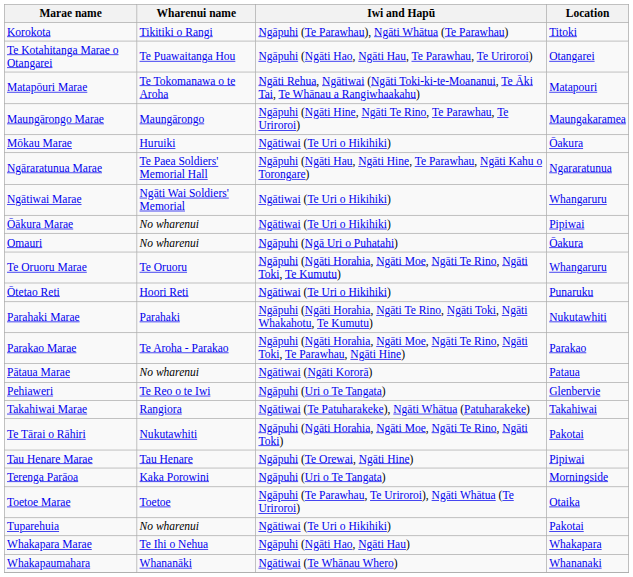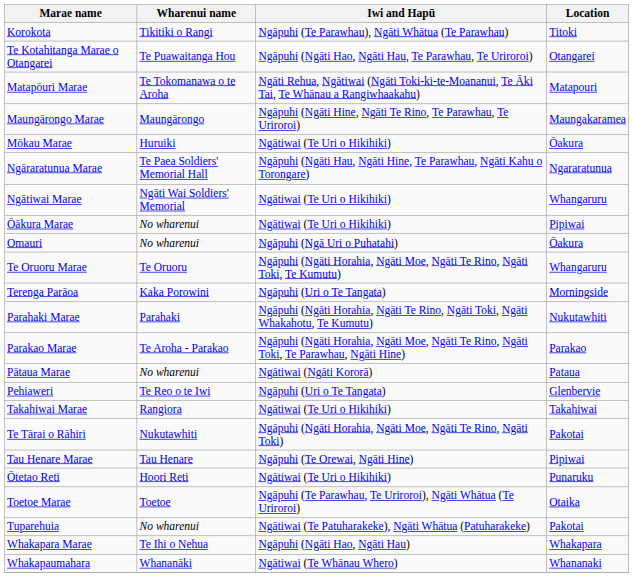 <table class="wikitable sortable">
 <tr>
 <th>Marae name</th>
 <th>Wharenui name</th>
 <th>Iwi and Hapū</th>
 <th>Location</th>
 </tr>
 <tr>
 <td><a href='#'>Korokota</a></td>
 <td><a href='#'>Tikitiki o Rangi</a></td>
 <td><a href='#'>Ngāpuhi</a> (<a href='#'>Te Parawhau</a>), <a href='#'>Ngāti Whātua</a> (<a href='#'>Te Parawhau</a>)</td>
 <td><a href='#'>Titoki</a></td>
 </tr>
 <tr>
 <td><a href='#'>Te Kotahitanga Marae o Otangarei</a></td>
 <td><a href='#'>Te Puawaitanga Hou</a></td>
 <td><a href='#'>Ngāpuhi</a> (<a href='#'>Ngāti Hao</a>, <a href='#'>Ngāti Hau</a>, <a href='#'>Te Parawhau</a>, <a href='#'>Te Uriroroi</a>)</td>
 <td><a href='#'>Otangarei</a></td>
 </tr>
 <tr>
 <td><a href='#'>Matapōuri Marae</a></td>
 <td><a href='#'>Te Tokomanawa o te Aroha</a></td>
 <td><a href='#'>Ngāti Rehua</a>, <a href='#'>Ngātiwai</a> (<a href='#'>Ngāti Toki-ki-te-Moananui</a>, <a href='#'>Te Āki Tai</a>, <a href='#'>Te Whānau a Rangiwhaakahu</a>)</td>
 <td><a href='#'>Matapouri</a></td>
 </tr>
 <tr>
 <td><a href='#'>Maungārongo Marae</a></td>
 <td><a href='#'>Maungārongo</a></td>
 <td><a href='#'>Ngāpuhi</a> (<a href='#'>Ngāti Hine</a>, <a href='#'>Ngāti Te Rino</a>, <a href='#'>Te Parawhau</a>, <a href='#'>Te Uriroroi</a>)</td>
 <td><a href='#'>Maungakaramea</a></td>
 </tr>
 <tr>
 <td><a href='#'>Mōkau Marae</a></td>
 <td><a href='#'>Huruiki</a></td>
 <td><a href='#'>Ngātiwai</a> (<a href='#'>Te Uri o Hikihiki</a>)</td>
 <td><a href='#'>Ōakura</a></td>
 </tr>
 <tr>
 <td><a href='#'>Ngāraratunua Marae</a></td>
 <td><a href='#'>Te Paea Soldiers' Memorial Hall</a></td>
 <td><a href='#'>Ngāpuhi</a> (<a href='#'>Ngāti Hau</a>, <a href='#'>Ngāti Hine</a>, <a href='#'>Te Parawhau</a>, <a href='#'>Ngāti Kahu o Torongare</a>)</td>
 <td><a href='#'>Ngararatunua</a></td>
 </tr>
 <tr>
 <td><a href='#'>Ngātiwai Marae</a></td>
 <td><a href='#'>Ngāti Wai Soldiers' Memorial</a></td>
 <td><a href='#'>Ngātiwai</a> (<a href='#'>Te Uri o Hikihiki</a>)</td>
 <td><a href='#'>Whangaruru</a></td>
 </tr>
 <tr>
 <td><a href='#'>Ōākura Marae</a></td>
 <td><em>No wharenui</em></td>
 <td><a href='#'>Ngātiwai</a> (<a href='#'>Te Uri o Hikihiki</a>)</td>
 <td><a href='#'>Pipiwai</a></td>
 </tr>
 <tr>
 <td><a href='#'>Omauri</a></td>
 <td><em>No wharenui</em></td>
 <td><a href='#'>Ngāpuhi</a> (<a href='#'>Ngā Uri o Puhatahi</a>)</td>
 <td><a href='#'>Ōakura</a></td>
 </tr>
 <tr>
 <td><a href='#'>Te Oruoru Marae</a></td>
 <td><a href='#'>Te Oruoru</a></td>
 <td><a href='#'>Ngāpuhi</a> (<a href='#'>Ngāti Horahia</a>, <a href='#'>Ngāti Moe</a>, <a href='#'>Ngāti Te Rino</a>, <a href='#'>Ngāti Toki</a>, <a href='#'>Te Kumutu</a>)</td>
 <td><a href='#'>Whangaruru</a></td>
 </tr>
 <tr>
-<td><a href='#'>Ōtetao Reti</a></td>
-<td><a href='#'>Hoori Reti</a></td>
-<td><a href='#'>Ngātiwai</a> (<a href='#'>Te Uri o Hikihiki</a>)</td>
-<td><a href='#'>Punaruku</a></td>
+<td><a href='#'>Terenga Parāoa</a></td>
+<td><a href='#'>Kaka Porowini</a></td>
+<td><a href='#'>Ngāpuhi</a> (<a href='#'>Uri o Te Tangata</a>)</td>
+<td><a href='#'>Morningside</a></td>
 </tr>
 <tr>
 <td><a href='#'>Parahaki Marae</a></td>
 <td><a href='#'>Parahaki</a></td>
 <td><a href='#'>Ngāpuhi</a> (<a href='#'>Ngāti Horahia</a>, <a href='#'>Ngāti Te Rino</a>, <a href='#'>Ngāti Toki</a>, <a href='#'>Ngāti Whakahotu</a>, <a href='#'>Te Kumutu</a>)</td>
 <td><a href='#'>Nukutawhiti</a></td>
 </tr>
 <tr>
 <td><a href='#'>Parakao Marae</a></td>
 <td><a href='#'>Te Aroha - Parakao</a></td>
 <td><a href='#'>Ngāpuhi</a> (<a href='#'>Ngāti Horahia</a>, <a href='#'>Ngāti Moe</a>, <a href='#'>Ngāti Te Rino</a>, <a href='#'>Ngāti Toki</a>, <a href='#'>Te Parawhau</a>, <a href='#'>Ngāti Hine</a>)</td>
 <td><a href='#'>Parakao</a></td>
 </tr>
 <tr>
 <td><a href='#'>Pātaua Marae</a></td>
 <td><em>No wharenui</em></td>
 <td><a href='#'>Ngātiwai</a> (<a href='#'>Ngāti Kororā</a>)</td>
 <td><a href='#'>Pataua</a></td>
 </tr>
 <tr>
 <td><a href='#'>Pehiaweri</a></td>
 <td><a href='#'>Te Reo o te Iwi</a></td>
 <td><a href='#'>Ngāpuhi</a> (<a href='#'>Uri o Te Tangata</a>)</td>
 <td><a href='#'>Glenbervie</a></td>
 </tr>
 <tr>
 <td><a href='#'>Takahiwai Marae</a></td>
 <td><a href='#'>Rangiora</a></td>
-<td><a href='#'>Ngātiwai</a> (<a href='#'>Te Patuharakeke</a>), <a href='#'>Ngāti Whātua</a> (<a href='#'>Patuharakeke</a>)</td>
+<td><a href='#'>Ngātiwai</a> (<a href='#'>Te Uri o Hikihiki</a>)</td>
 <td><a href='#'>Takahiwai</a></td>
 </tr>
 <tr>
 <td><a href='#'>Te Tārai o Rāhiri</a></td>
 <td><a href='#'>Nukutawhiti</a></td>
 <td><a href='#'>Ngāpuhi</a> (<a href='#'>Ngāti Horahia</a>, <a href='#'>Ngāti Moe</a>, <a href='#'>Ngāti Te Rino</a>, <a href='#'>Ngāti Toki</a>)</td>
 <td><a href='#'>Pakotai</a></td>
 </tr>
 <tr>
 <td><a href='#'>Tau Henare Marae</a></td>
 <td><a href='#'>Tau Henare</a></td>
 <td><a href='#'>Ngāpuhi</a> (<a href='#'>Te Orewai</a>, <a href='#'>Ngāti Hine</a>)</td>
 <td><a href='#'>Pipiwai</a></td>
 </tr>
 <tr>
-<td><a href='#'>Terenga Parāoa</a></td>
-<td><a href='#'>Kaka Porowini</a></td>
-<td><a href='#'>Ngāpuhi</a> (<a href='#'>Uri o Te Tangata</a>)</td>
-<td><a href='#'>Morningside</a></td>
+<td><a href='#'>Ōtetao Reti</a></td>
+<td><a href='#'>Hoori Reti</a></td>
+<td><a href='#'>Ngātiwai</a> (<a href='#'>Te Uri o Hikihiki</a>)</td>
+<td><a href='#'>Punaruku</a></td>
 </tr>
 <tr>
 <td><a href='#'>Toetoe Marae</a></td>
 <td><a href='#'>Toetoe</a></td>
 <td><a href='#'>Ngāpuhi</a> (<a href='#'>Te Parawhau</a>, <a href='#'>Te Uriroroi</a>), <a href='#'>Ngāti Whātua</a> (<a href='#'>Te Uriroroi</a>)</td>
 <td><a href='#'>Otaika</a></td>
 </tr>
 <tr>
 <td><a href='#'>Tuparehuia</a></td>
 <td><em>No wharenui</em></td>
-<td><a href='#'>Ngātiwai</a> (<a href='#'>Te Uri o Hikihiki</a>)</td>
+<td><a href='#'>Ngātiwai</a> (<a href='#'>Te Patuharakeke</a>), <a href='#'>Ngāti Whātua</a> (<a href='#'>Patuharakeke</a>)</td>
 <td><a href='#'>Pakotai</a></td>
 </tr>
 <tr>
 <td><a href='#'>Whakapara Marae</a></td>
 <td><a href='#'>Te Ihi o Nehua</a></td>
 <td><a href='#'>Ngāpuhi</a> (<a href='#'>Ngāti Hao</a>, <a href='#'>Ngāti Hau</a>)</td>
 <td><a href='#'>Whakapara</a></td>
 </tr>
 <tr>
 <td><a href='#'>Whakapaumahara</a></td>
 <td><a href='#'>Whananāki</a></td>
 <td><a href='#'>Ngātiwai</a> (<a href='#'>Te Whānau Whero</a>)</td>
 <td><a href='#'>Whananaki</a></td>
 </tr>
 <tr>
 </tr>
 </table>
